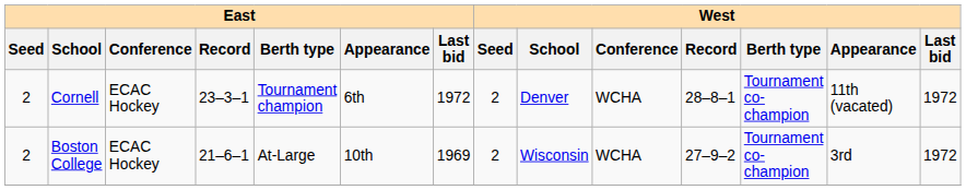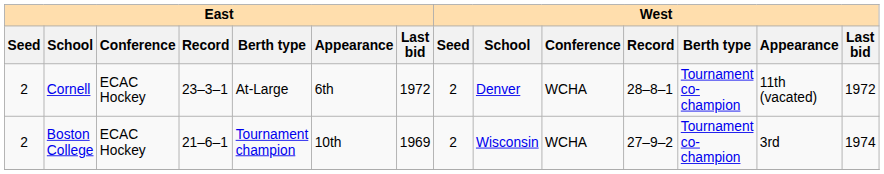 <table class="wikitable">
 <tr>
 <th colspan="7" style="background:#ffdead;">East</th>
 <th colspan="7" style="background:#ffdead;">West</th>
 </tr>
 <tr>
 <th>Seed</th>
 <th>School</th>
 <th>Conference</th>
 <th>Record</th>
 <th>Berth type</th>
 <th>Appearance</th>
 <th>Last bid</th>
 <th>Seed</th>
 <th>School</th>
 <th>Conference</th>
 <th>Record</th>
 <th>Berth type</th>
 <th>Appearance</th>
 <th>Last bid</th>
 </tr>
 <tr>
 <td align=center>2</td>
 <td><a href='#'>Cornell</a></td>
 <td>ECAC Hockey</td>
 <td>23–3–1</td>
-<td><a href='#'>Tournament champion</a></td>
+<td>At-Large</td>
 <td>6th</td>
 <td>1972</td>
 <td align=center>2</td>
 <td><a href='#'>Denver</a></td>
 <td>WCHA</td>
 <td>28–8–1</td>
 <td><a href='#'>Tournament co-champion</a></td>
 <td>11th (vacated)</td>
 <td>1972</td>
 </tr>
 <tr>
 <td align=center>2</td>
 <td><a href='#'>Boston College</a></td>
 <td>ECAC Hockey</td>
 <td>21–6–1</td>
-<td>At-Large</td>
+<td><a href='#'>Tournament champion</a></td>
 <td>10th</td>
 <td>1969</td>
 <td align=center>2</td>
 <td><a href='#'>Wisconsin</a></td>
 <td>WCHA</td>
 <td>27–9–2</td>
 <td><a href='#'>Tournament co-champion</a></td>
 <td>3rd</td>
-<td>1972</td>
+<td>1974</td>
 </tr>
 <tr>
 </tr>
 </table>
